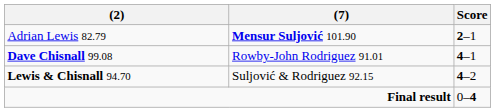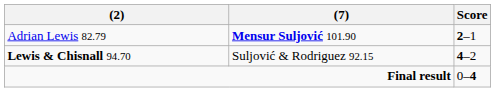 <table class="wikitable">
 <tr>
 <th width=270><strong></strong> (2)</th>
 <th width=270> (7)</th>
 <th>Score</th>
 </tr>
 <tr>
 <td><a href='#'>Adrian Lewis</a> <small><span>82.79</span></small></td>
 <td><strong><a href='#'>Mensur Suljović</a></strong> <small><span>101.90</span></small></td>
 <td><strong>2</strong>–1</td>
 </tr>
 <tr>
-<td><strong><a href='#'>Dave Chisnall</a></strong> <small><span>99.08</span></small></td>
-<td><a href='#'>Rowby-John Rodriguez</a> <small><span>91.01</span></small></td>
-<td><strong>4</strong>–1</td>
-</tr>
-<tr>
 <td><strong>Lewis & Chisnall</strong> <small><span>94.70</span></small></td>
 <td>Suljović & Rodriguez <small><span>92.15</span></small></td>
 <td><strong>4</strong>–2</td>
 </tr>
 <tr>
 <td colspan="2" align="right"><strong>Final result</strong></td>
 <td>0–<strong>4</strong></td>
 </tr>
 </table>
